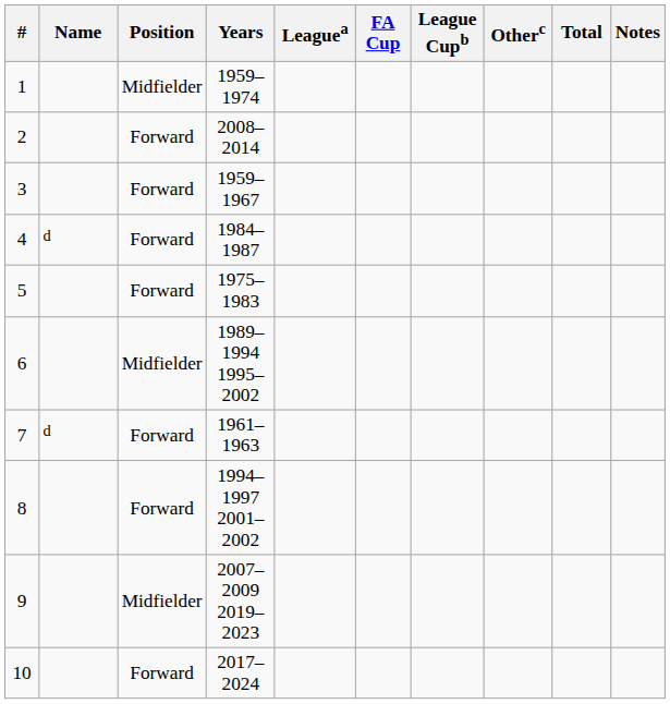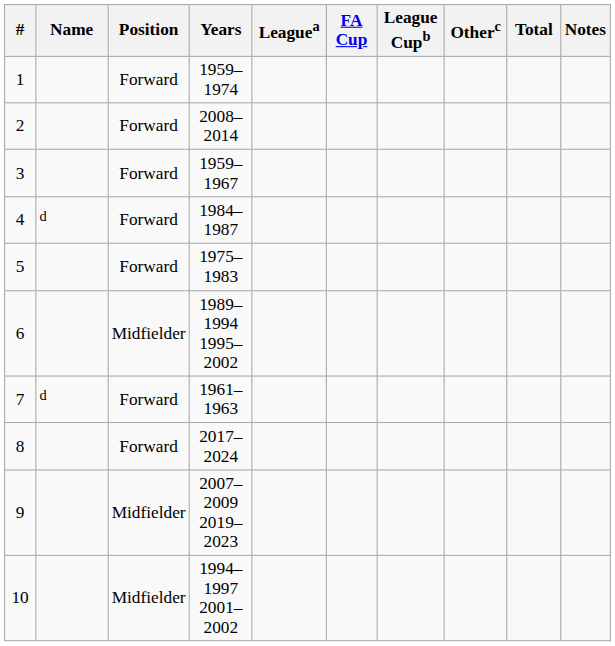 <table class="wikitable sortable" style="text-align: center; width: 90%">
 <tr>
 <th width=6%>#</th>
 <th width=15%>Name</th>
 <th width=11%>Position</th>
 <th width=12%>Years</th>
 <th width=13%>League<sup>a</sup></th>
 <th width=10%><a href='#'>FA Cup</a></th>
 <th width=12%>League Cup<sup>b</sup></th>
 <th width=11%>Other<sup>c</sup></th>
 <th width=12%>Total</th>
 <th with=6% class="unsortable">Notes</th>
 </tr>
 <tr>
 <td>1</td>
 <td style="text-align:left;"></td>
-<td>Midfielder</td>
+<td>Forward</td>
 <td>1959–1974</td>
 <td></td>
 <td></td>
 <td></td>
 <td></td>
 <td></td>
 <td></td>
 </tr>
 <tr>
 <td>2</td>
 <td style="text-align:left;"></td>
 <td>Forward</td>
 <td>2008–2014</td>
 <td></td>
 <td></td>
 <td></td>
 <td></td>
 <td></td>
 <td></td>
 </tr>
 <tr>
 <td>3</td>
 <td style="text-align:left;"></td>
 <td>Forward</td>
 <td>1959–1967</td>
 <td></td>
 <td></td>
 <td></td>
 <td></td>
 <td></td>
 <td></td>
 </tr>
 <tr>
 <td>4</td>
 <td style="text-align:left;"><sup>d</sup></td>
 <td>Forward</td>
 <td>1984–1987</td>
 <td></td>
 <td></td>
 <td></td>
 <td></td>
 <td></td>
 <td></td>
 </tr>
 <tr>
 <td>5</td>
 <td style="text-align:left;"></td>
 <td>Forward</td>
 <td>1975–1983</td>
 <td></td>
 <td></td>
 <td></td>
 <td></td>
 <td></td>
 <td></td>
 </tr>
 <tr>
 <td>6</td>
 <td style="text-align:left;"></td>
 <td>Midfielder</td>
 <td>1989–1994<br>1995–2002</td>
 <td></td>
 <td></td>
 <td></td>
 <td></td>
 <td></td>
 <td></td>
 </tr>
 <tr>
 <td>7</td>
 <td style="text-align:left;"><sup>d</sup></td>
 <td>Forward</td>
 <td>1961–1963</td>
 <td></td>
 <td></td>
 <td></td>
 <td></td>
 <td></td>
 <td></td>
 </tr>
 <tr>
 <td>8</td>
 <td style="text-align:left;"></td>
 <td>Forward</td>
-<td>1994–1997<br>2001–2002</td>
+<td>2017–2024</td>
 <td></td>
 <td></td>
 <td></td>
 <td></td>
 <td></td>
 <td></td>
 </tr>
 <tr>
 <td>9</td>
 <td style="text-align:left;"></td>
 <td>Midfielder</td>
 <td>2007–2009<br>2019–2023</td>
 <td></td>
 <td></td>
 <td></td>
 <td></td>
 <td></td>
 <td></td>
 </tr>
 <tr>
 <td>10</td>
 <td style="text-align:left;"></td>
-<td>Forward</td>
-<td>2017–2024</td>
+<td>Midfielder</td>
+<td>1994–1997<br>2001–2002</td>
 <td></td>
 <td></td>
 <td></td>
 <td></td>
 <td></td>
 <td></td>
 </tr>
 </table>
